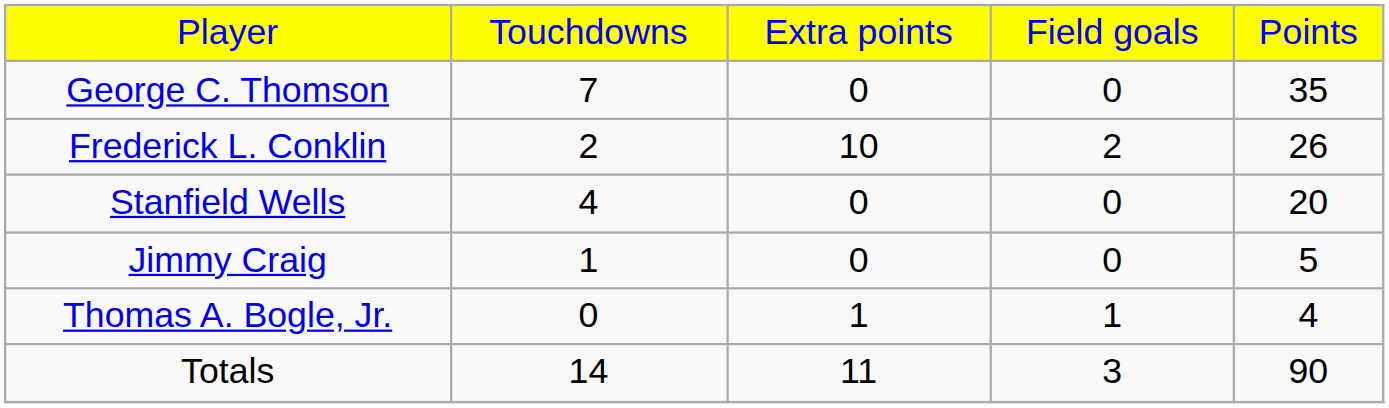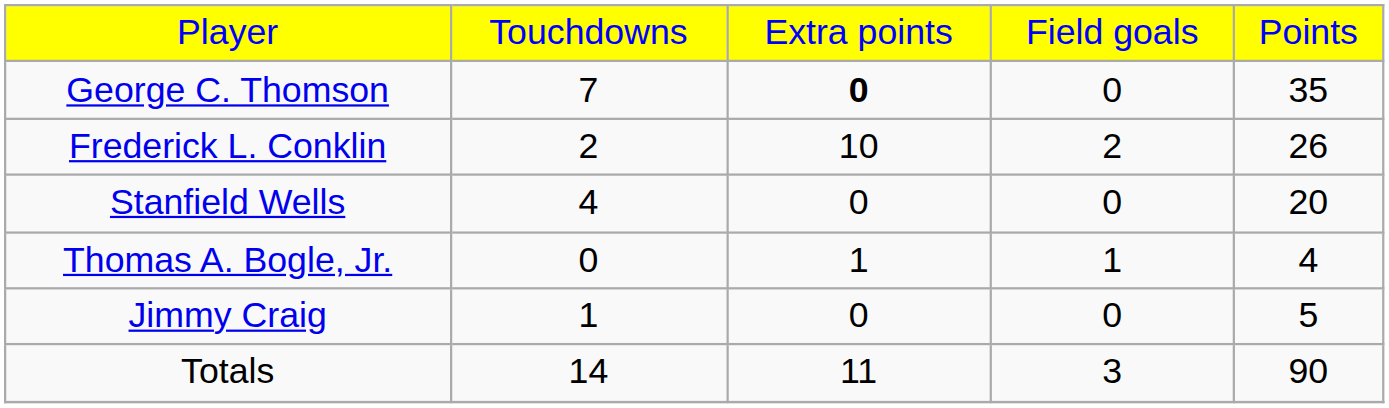 <table class="wikitable" width="70%">
 <tr align="center"  style="background:yellow;color:blue;">
 <td>Player</td>
 <td>Touchdowns</td>
 <td>Extra points</td>
 <td>Field goals</td>
 <td>Points</td>
 </tr>
 <tr align="center" bgcolor="">
 <td><a href='#'>George C. Thomson</a></td>
 <td>7</td>
-<td>0</td>
+<td><strong>0</strong></td>
 <td>0</td>
 <td>35</td>
 </tr>
 <tr align="center" bgcolor="">
 <td><a href='#'>Frederick L. Conklin</a></td>
 <td>2</td>
 <td>10</td>
 <td>2</td>
 <td>26</td>
 </tr>
 <tr align="center" bgcolor="">
 <td><a href='#'>Stanfield Wells</a></td>
 <td>4</td>
 <td>0</td>
 <td>0</td>
 <td>20</td>
 </tr>
 <tr align="center" bgcolor="">
+<td><a href='#'>Thomas A. Bogle, Jr.</a></td>
+<td>0</td>
+<td>1</td>
+<td>1</td>
+<td>4</td>
+</tr>
+<tr align="center" bgcolor="">
 <td><a href='#'>Jimmy Craig</a></td>
 <td>1</td>
 <td>0</td>
 <td>0</td>
 <td>5</td>
-</tr>
-<tr align="center" bgcolor="">
-<td><a href='#'>Thomas A. Bogle, Jr.</a></td>
-<td>0</td>
-<td>1</td>
-<td>1</td>
-<td>4</td>
 </tr>
 <tr align="center" bgcolor="">
 <td>Totals</td>
 <td>14</td>
 <td>11</td>
 <td>3</td>
 <td>90</td>
 </tr>
 <tr align="center" bgcolor="">
 </tr>
 </table>
